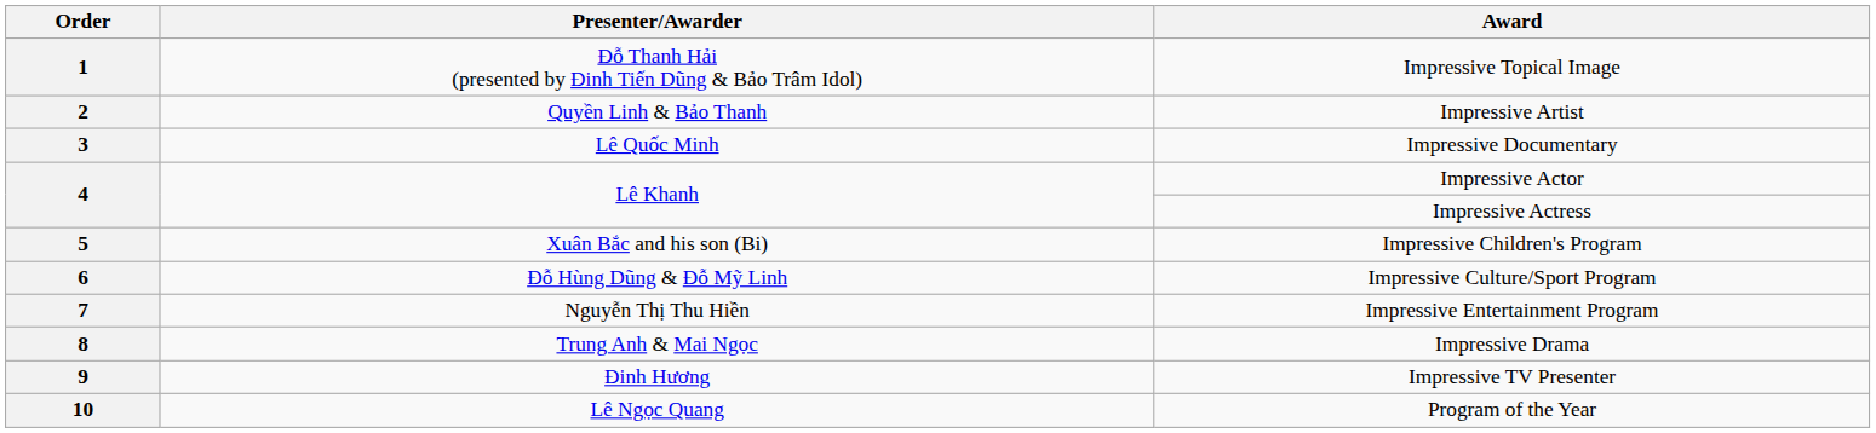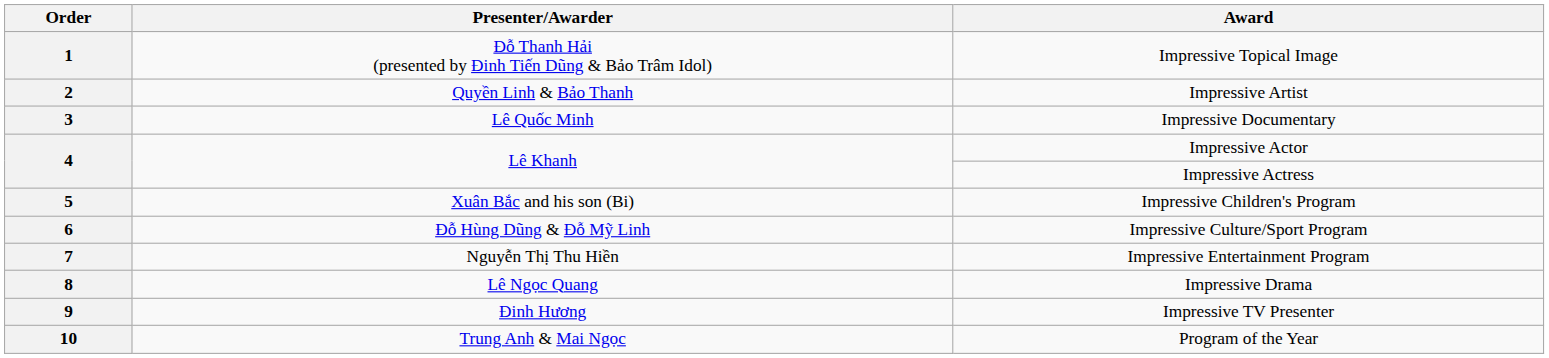 <table class="wikitable" style="text-align:center; width:71.9%;">
 <tr>
 <th>Order</th>
 <th>Presenter/Awarder</th>
 <th>Award</th>
 </tr>
 <tr>
 <th>1</th>
 <td><a href='#'>Đỗ Thanh Hải</a><br>(presented by <a href='#'>Đinh Tiến Dũng</a> & Bảo Trâm Idol)</td>
 <td>Impressive Topical Image</td>
 </tr>
 <tr>
 <th>2</th>
 <td><a href='#'>Quyền Linh</a> & <a href='#'>Bảo Thanh</a></td>
 <td>Impressive Artist</td>
 </tr>
 <tr>
 <th>3</th>
 <td><a href='#'>Lê Quốc Minh</a></td>
 <td>Impressive Documentary</td>
 </tr>
 <tr>
 <th rowspan="2">4</th>
 <td rowspan="2"><a href='#'>Lê Khanh</a></td>
 <td>Impressive Actor</td>
 </tr>
 <tr>
 <td>Impressive Actress</td>
 </tr>
 <tr>
 <th>5</th>
 <td><a href='#'>Xuân Bắc</a> and his son (Bi)</td>
 <td>Impressive Children's Program</td>
 </tr>
 <tr>
 <th>6</th>
 <td><a href='#'>Đỗ Hùng Dũng</a> & <a href='#'>Đỗ Mỹ Linh</a></td>
 <td>Impressive Culture/Sport Program</td>
 </tr>
 <tr>
 <th>7</th>
 <td>Nguyễn Thị Thu Hiền</td>
 <td>Impressive Entertainment Program</td>
 </tr>
 <tr>
 <th>8</th>
-<td><a href='#'>Trung Anh</a> & <a href='#'>Mai Ngọc</a></td>
+<td><a href='#'>Lê Ngọc Quang</a></td>
 <td>Impressive Drama</td>
 </tr>
 <tr>
 <th>9</th>
 <td><a href='#'>Đinh Hương</a></td>
 <td>Impressive TV Presenter</td>
 </tr>
 <tr>
 <th>10</th>
-<td><a href='#'>Lê Ngọc Quang</a></td>
+<td><a href='#'>Trung Anh</a> & <a href='#'>Mai Ngọc</a></td>
 <td>Program of the Year</td>
 </tr>
 </table>
